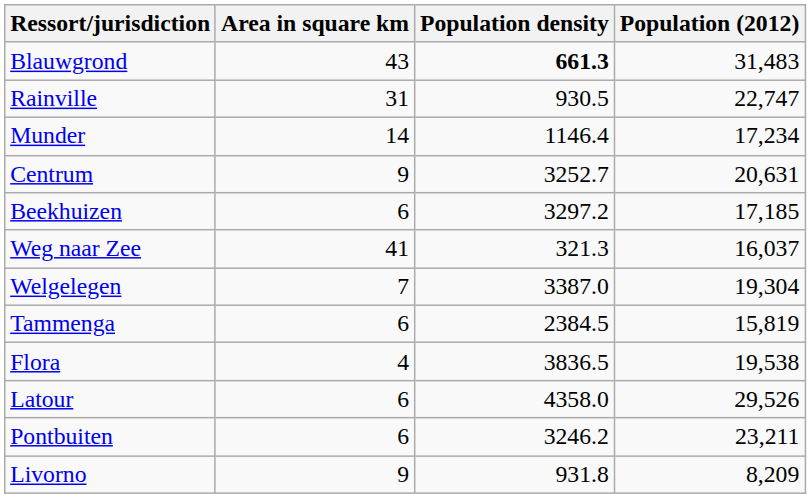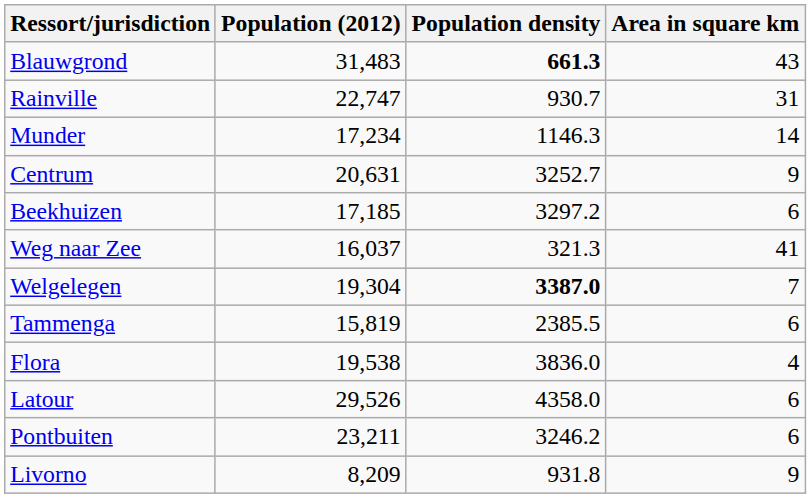 <table class="wikitable sortable" style="text-align:right;">
 <tr>
 <th>Ressort/jurisdiction</th>
+<th>Population (2012)</th>
+<th>Population density</th>
 <th>Area in square km</th>
-<th>Population density</th>
-<th>Population (2012)</th>
 </tr>
 <tr>
 <td align="left"><a href='#'>Blauwgrond</a></td>
+<td>31,483</td>
+<td><strong>661.3</strong></td>
 <td>43</td>
-<td><strong>661.3</strong></td>
-<td>31,483</td>
 </tr>
 <tr>
 <td align="left"><a href='#'>Rainville</a></td>
+<td>22,747</td>
+<td>930.7</td>
 <td>31</td>
-<td>930.5</td>
-<td>22,747</td>
 </tr>
 <tr>
 <td align="left"><a href='#'>Munder</a></td>
+<td>17,234</td>
+<td>1146.3</td>
 <td>14</td>
-<td>1146.4</td>
-<td>17,234</td>
 </tr>
 <tr>
 <td align="left"><a href='#'>Centrum</a></td>
+<td>20,631</td>
+<td>3252.7</td>
 <td>9</td>
-<td>3252.7</td>
-<td>20,631</td>
 </tr>
 <tr>
 <td align="left"><a href='#'>Beekhuizen</a></td>
+<td>17,185</td>
+<td>3297.2</td>
 <td>6</td>
-<td>3297.2</td>
-<td>17,185</td>
 </tr>
 <tr>
 <td align="left"><a href='#'>Weg naar Zee</a></td>
+<td>16,037</td>
+<td>321.3</td>
 <td>41</td>
-<td>321.3</td>
-<td>16,037</td>
 </tr>
 <tr>
 <td align="left"><a href='#'>Welgelegen</a></td>
+<td>19,304</td>
+<td><strong>3387.0</strong></td>
 <td>7</td>
-<td>3387.0</td>
-<td>19,304</td>
 </tr>
 <tr>
 <td align="left"><a href='#'>Tammenga</a></td>
+<td>15,819</td>
+<td>2385.5</td>
 <td>6</td>
-<td>2384.5</td>
-<td>15,819</td>
 </tr>
 <tr>
 <td align="left"><a href='#'>Flora</a></td>
+<td>19,538</td>
+<td>3836.0</td>
 <td>4</td>
-<td>3836.5</td>
-<td>19,538</td>
 </tr>
 <tr>
 <td align="left"><a href='#'>Latour</a></td>
+<td>29,526</td>
+<td>4358.0</td>
 <td>6</td>
-<td>4358.0</td>
-<td>29,526</td>
 </tr>
 <tr>
 <td align="left"><a href='#'>Pontbuiten</a></td>
+<td>23,211</td>
+<td>3246.2</td>
 <td>6</td>
-<td>3246.2</td>
-<td>23,211</td>
 </tr>
 <tr>
 <td align="left"><a href='#'>Livorno</a></td>
+<td>8,209</td>
+<td>931.8</td>
 <td>9</td>
-<td>931.8</td>
-<td>8,209</td>
 </tr>
 </table>
